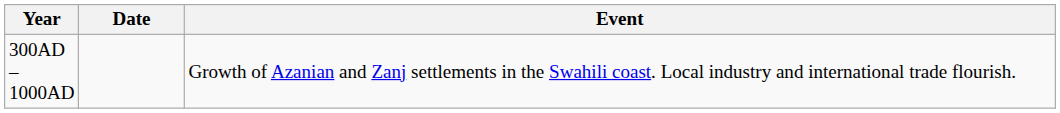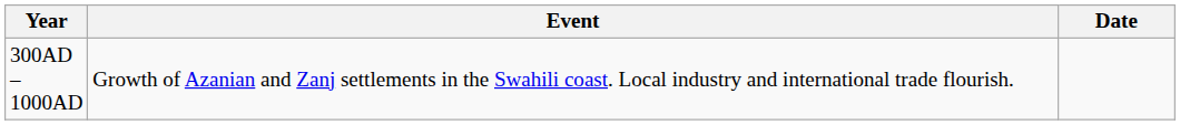 <table class="wikitable" width="100%">
 <tr>
 <th style="width:6%">Year</th>
+<th>Event</th>
 <th style="width:10%">Date</th>
-<th>Event</th>
 </tr>
 <tr>
 <td>300AD – 1000AD</td>
+<td>Growth of <a href='#'>Azanian</a> and <a href='#'>Zanj</a> settlements in the <a href='#'>Swahili coast</a>. Local industry and international trade flourish.</td>
 <td></td>
-<td>Growth of <a href='#'>Azanian</a> and <a href='#'>Zanj</a> settlements in the <a href='#'>Swahili coast</a>. Local industry and international trade flourish.</td>
 </tr>
 </table>
